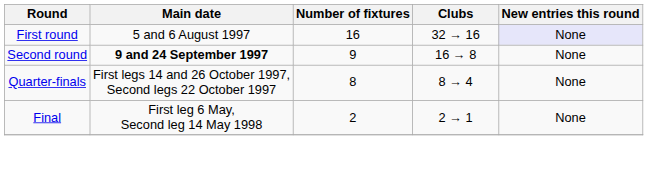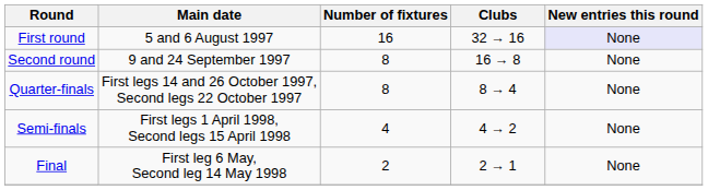 <table class="wikitable" style="text-align:center">
 <tr>
 <th>Round</th>
 <th>Main date</th>
 <th>Number of fixtures</th>
 <th width=100>Clubs</th>
 <th>New entries this round</th>
 </tr>
 <tr>
 <td><a href='#'>First round</a></td>
 <td>5 and 6 August 1997</td>
 <td>16</td>
 <td>32 → 16</td>
 <td style="background: lavender;">None</td>
 </tr>
 <tr>
 <td><a href='#'>Second round</a></td>
-<td><strong>9 and 24 September 1997</strong></td>
-<td>9</td>
+<td>9 and 24 September 1997</td>
+<td>8</td>
 <td>16 → 8</td>
 <td>None</td>
 </tr>
 <tr>
 <td><a href='#'>Quarter-finals</a></td>
 <td>First legs 14 and 26 October 1997,<br>Second legs 22 October 1997</td>
 <td>8</td>
 <td>8 → 4</td>
+<td>None</td>
+</tr>
+<tr>
+<td><a href='#'>Semi-finals</a></td>
+<td>First legs 1 April 1998,<br>Second legs 15 April 1998</td>
+<td>4</td>
+<td>4 → 2</td>
 <td>None</td>
 </tr>
 <tr>
 <td><a href='#'>Final</a></td>
 <td>First leg 6 May,<br> Second leg 14 May 1998</td>
 <td>2</td>
 <td>2 → 1</td>
 <td>None</td>
 </tr>
 <tr>
 </tr>
 </table>
